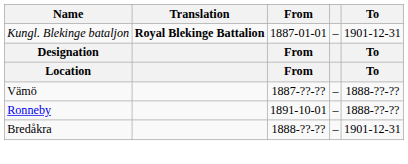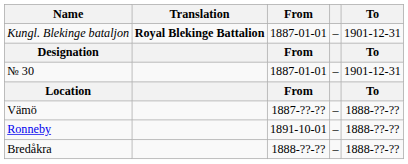 <table class="wikitable">
 <tr>
 <th style="font-weight:bold;">Name</th>
 <th style="font-weight:bold;">Translation</th>
 <th style="text-align: center; font-weight:bold;">From</th>
 <th></th>
 <th style="text-align: center; font-weight:bold;">To</th>
 </tr>
 <tr>
 <td style="font-style:italic;">Kungl. Blekinge bataljon</td>
 <td><strong>Royal Blekinge Battalion</strong></td>
 <td>1887-01-01</td>
 <td>–</td>
 <td>1901-12-31</td>
 </tr>
 <tr>
 <th style="font-weight:bold;">Designation</th>
 <th style="font-weight:bold;"></th>
 <th style="text-align: center; font-weight:bold;">From</th>
 <th></th>
 <th style="text-align: center; font-weight:bold;">To</th>
+</tr>
+<tr>
+<td>№ 30</td>
+<td></td>
+<td style="text-align: center;">1887-01-01</td>
+<td style="text-align: center;">–</td>
+<td style="text-align: center;">1901-12-31</td>
 </tr>
 <tr>
 <th style="font-weight:bold;">Location</th>
 <th style="font-weight:bold;"></th>
 <th style="text-align: center; font-weight:bold;">From</th>
 <th></th>
 <th style="text-align: center; font-weight:bold;">To</th>
 </tr>
 <tr>
 <td>Vämö</td>
 <td></td>
 <td style="text-align: center;">1887-??-??</td>
 <td style="text-align: center;">–</td>
 <td style="text-align: center;">1888-??-??</td>
 </tr>
 <tr>
 <td><a href='#'>Ronneby</a></td>
 <td></td>
 <td style="text-align: center;">1891-10-01</td>
 <td style="text-align: center;">–</td>
 <td style="text-align: center;">1888-??-??</td>
 </tr>
 <tr>
 <td>Bredåkra</td>
 <td></td>
 <td style="text-align: center;">1888-??-??</td>
 <td style="text-align: center;">–</td>
-<td style="text-align: center;">1901-12-31</td>
+<td style="text-align: center;">1888-??-??</td>
 </tr>
 </table>
